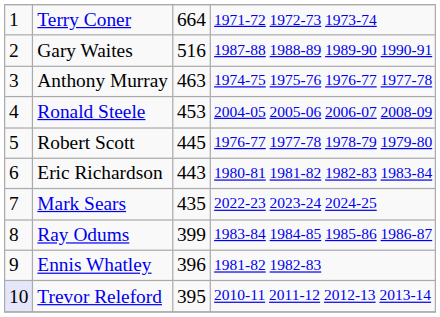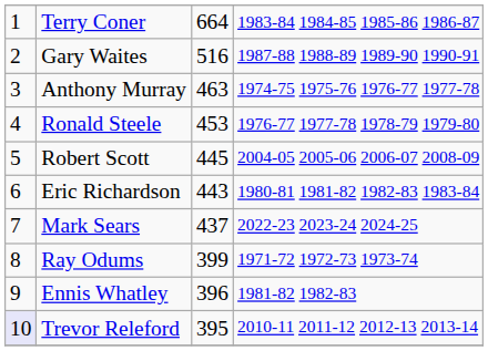 <table class="wikitable">
 <tr>
 </tr>
 <tr>
 <td>1</td>
 <td><a href='#'>Terry Coner</a></td>
 <td>664</td>
-<td style="font-size:80%;"><a href='#'>1971-72</a> <a href='#'>1972-73</a> <a href='#'>1973-74</a></td>
+<td style="font-size:80%;"><a href='#'>1983-84</a> <a href='#'>1984-85</a> <a href='#'>1985-86</a> <a href='#'>1986-87</a></td>
 </tr>
 <tr>
 <td>2</td>
 <td>Gary Waites</td>
 <td>516</td>
 <td style="font-size:80%;"><a href='#'>1987-88</a> <a href='#'>1988-89</a> <a href='#'>1989-90</a> <a href='#'>1990-91</a></td>
 </tr>
 <tr>
 <td>3</td>
 <td>Anthony Murray</td>
 <td>463</td>
 <td style="font-size:80%;"><a href='#'>1974-75</a> <a href='#'>1975-76</a> <a href='#'>1976-77</a> <a href='#'>1977-78</a></td>
 </tr>
 <tr>
 <td>4</td>
 <td><a href='#'>Ronald Steele</a></td>
 <td>453</td>
-<td style="font-size:80%;"><a href='#'>2004-05</a> <a href='#'>2005-06</a> <a href='#'>2006-07</a> <a href='#'>2008-09</a></td>
+<td style="font-size:80%;"><a href='#'>1976-77</a> <a href='#'>1977-78</a> <a href='#'>1978-79</a> <a href='#'>1979-80</a></td>
 </tr>
 <tr>
 <td>5</td>
 <td>Robert Scott</td>
 <td>445</td>
-<td style="font-size:80%;"><a href='#'>1976-77</a> <a href='#'>1977-78</a> <a href='#'>1978-79</a> <a href='#'>1979-80</a></td>
+<td style="font-size:80%;"><a href='#'>2004-05</a> <a href='#'>2005-06</a> <a href='#'>2006-07</a> <a href='#'>2008-09</a></td>
 </tr>
 <tr>
 <td>6</td>
 <td>Eric Richardson</td>
 <td>443</td>
 <td style="font-size:80%;"><a href='#'>1980-81</a> <a href='#'>1981-82</a> <a href='#'>1982-83</a> <a href='#'>1983-84</a></td>
 </tr>
 <tr>
 <td>7</td>
 <td><a href='#'>Mark Sears</a></td>
-<td>435</td>
+<td>437</td>
 <td style="font-size:80%;"><a href='#'>2022-23</a> <a href='#'>2023-24</a> <a href='#'>2024-25</a></td>
 </tr>
 <tr>
 <td>8</td>
 <td><a href='#'>Ray Odums</a></td>
 <td>399</td>
-<td style="font-size:80%;"><a href='#'>1983-84</a> <a href='#'>1984-85</a> <a href='#'>1985-86</a> <a href='#'>1986-87</a></td>
+<td style="font-size:80%;"><a href='#'>1971-72</a> <a href='#'>1972-73</a> <a href='#'>1973-74</a></td>
 </tr>
 <tr>
 <td>9</td>
 <td><a href='#'>Ennis Whatley</a></td>
 <td>396</td>
 <td style="font-size:80%;"><a href='#'>1981-82</a> <a href='#'>1982-83</a></td>
 </tr>
 <tr>
 <td style="background: lavender;">10</td>
 <td><a href='#'>Trevor Releford</a></td>
 <td>395</td>
 <td style="font-size:80%;"><a href='#'>2010-11</a> <a href='#'>2011-12</a> <a href='#'>2012-13</a> <a href='#'>2013-14</a></td>
 </tr>
 <tr>
 </tr>
 </table>
